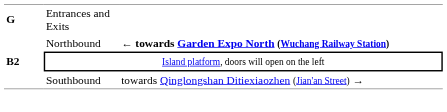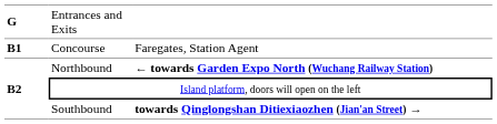 <table table border=0 cellspacing=0 cellpadding=3>
 <tr>
 <td style="border-top:solid 1px gray;border-bottom:solid 0px gray;" width=50><strong>G</strong></td>
 <td style="border-top:solid 1px gray;border-bottom:solid 0px gray;" width=100>Entrances and Exits</td>
 <td style="border-top:solid 1px gray;border-bottom:solid 0px gray;" width=450></td>
+</tr>
+<tr>
+<td style="border-top:solid 1px gray;border-bottom:solid 1px gray;" width=50><strong>B1</strong></td>
+<td style="border-top:solid 1px gray;border-bottom:solid 1px gray;" width=100>Concourse</td>
+<td style="border-top:solid 1px gray;border-bottom:solid 1px gray;" width=450>Faregates, Station Agent</td>
 </tr>
 <tr>
 <td style="border-bottom:solid 1px gray;" rowspan=3><strong>B2</strong></td>
 <td>Northbound</td>
 <td><strong>←  towards <a href='#'>Garden Expo North</a> <small>(<a href='#'>Wuchang Railway Station</a>)</small></strong></td>
 </tr>
 <tr>
 <td style="border-right:solid 2px black;border-left:solid 2px black;border-top:solid 2px black;border-bottom:solid 2px black;text-align:center;" colspan=2><small><a href='#'>Island platform</a>, doors will open on the left</small></td>
 </tr>
 <tr>
 <td style="border-bottom:solid 1px gray;">Southbound</td>
-<td style="border-bottom:solid 1px gray;"> towards <a href='#'>Qinglongshan Ditiexiaozhen</a> <small>(<a href='#'>Jian'an Street</a>)</small> →</td>
+<td style="border-bottom:solid 1px gray;"><strong> towards <a href='#'>Qinglongshan Ditiexiaozhen</a> <small>(<a href='#'>Jian'an Street</a>)</small> →</strong></td>
 </tr>
 </table>
